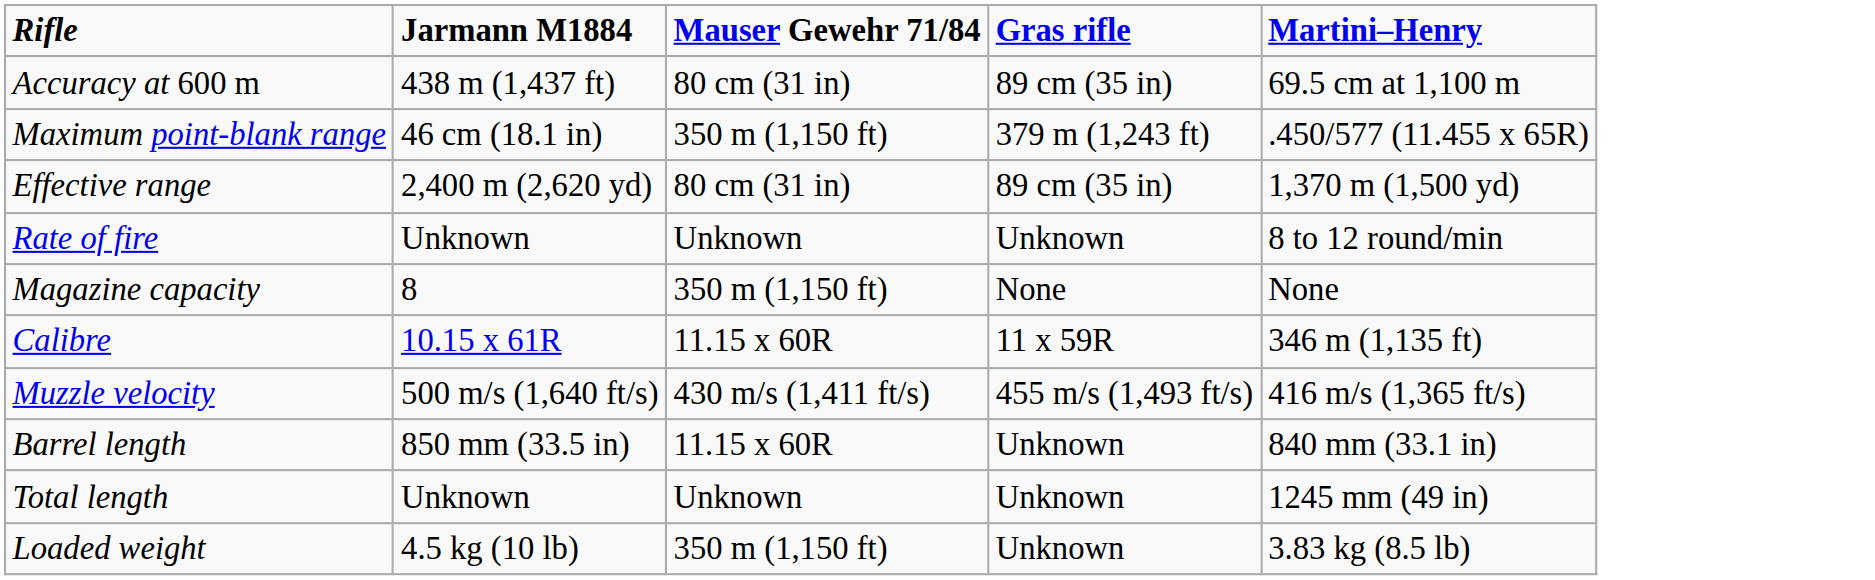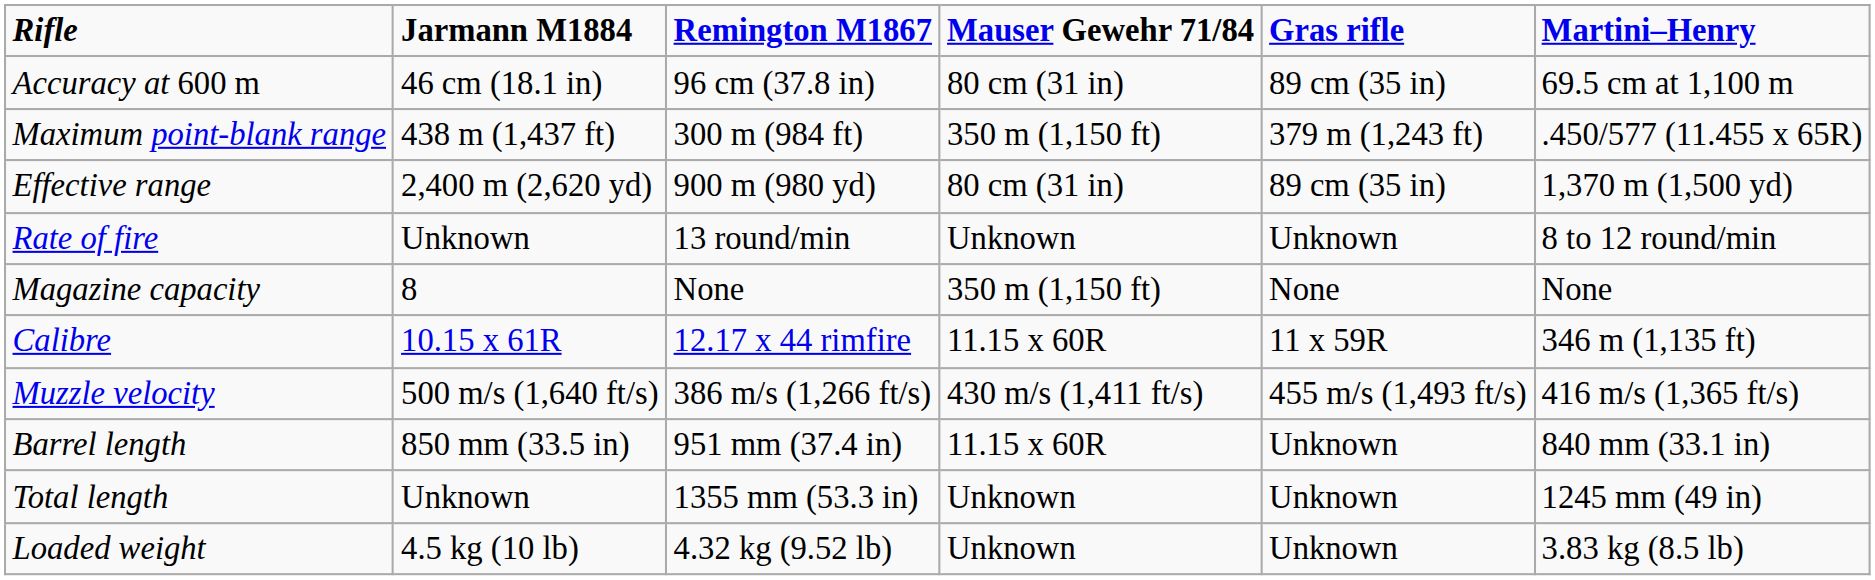 <table class="wikitable">
 <tr>
 <td><strong><em>Rifle</em></strong></td>
 <td><strong>Jarmann M1884</strong></td>
+<td><strong><a href='#'>Remington M1867</a></strong></td>
 <td><strong><a href='#'>Mauser</a> Gewehr 71/84</strong></td>
 <td><strong><a href='#'>Gras rifle</a></strong></td>
 <td><strong><a href='#'>Martini–Henry</a></strong></td>
 </tr>
 <tr>
 <td><em>Accuracy at</em> 600 m</td>
-<td>438 m (1,437 ft)</td>
+<td>46 cm (18.1 in)</td>
+<td>96 cm (37.8 in)</td>
 <td>80 cm (31 in)</td>
 <td>89 cm (35 in)</td>
 <td>69.5 cm at 1,100 m</td>
 </tr>
 <tr>
 <td><em>Maximum <a href='#'>point-blank range</a></em></td>
-<td>46 cm (18.1 in)</td>
+<td>438 m (1,437 ft)</td>
+<td>300 m (984 ft)</td>
 <td>350 m (1,150 ft)</td>
 <td>379 m (1,243 ft)</td>
 <td>.450/577 (11.455 x 65R)</td>
 </tr>
 <tr>
 <td><em>Effective range</em></td>
 <td>2,400 m (2,620 yd)</td>
+<td>900 m (980 yd)</td>
 <td>80 cm (31 in)</td>
 <td>89 cm (35 in)</td>
 <td>1,370 m (1,500 yd)</td>
 </tr>
 <tr>
 <td><em><a href='#'>Rate of fire</a></em></td>
 <td>Unknown</td>
+<td>13 round/min</td>
 <td>Unknown</td>
 <td>Unknown</td>
 <td>8 to 12 round/min</td>
 </tr>
 <tr>
 <td><em>Magazine capacity</em></td>
 <td>8</td>
+<td>None</td>
 <td>350 m (1,150 ft)</td>
 <td>None</td>
 <td>None</td>
 </tr>
 <tr>
 <td><em><a href='#'>Calibre</a></em></td>
 <td><a href='#'>10.15 x 61R</a></td>
+<td><a href='#'>12.17 x 44 rimfire</a></td>
 <td>11.15 x 60R</td>
 <td>11 x 59R</td>
 <td>346 m (1,135 ft)</td>
 </tr>
 <tr>
 <td><em><a href='#'>Muzzle velocity</a></em></td>
 <td>500 m/s (1,640 ft/s)</td>
+<td>386 m/s (1,266 ft/s)</td>
 <td>430 m/s (1,411 ft/s)</td>
 <td>455 m/s (1,493 ft/s)</td>
 <td>416 m/s (1,365 ft/s)</td>
 </tr>
 <tr>
 <td><em>Barrel length</em></td>
 <td>850 mm (33.5 in)</td>
+<td>951 mm (37.4 in)</td>
 <td>11.15 x 60R</td>
 <td>Unknown</td>
 <td>840 mm (33.1 in)</td>
 </tr>
 <tr>
 <td><em>Total length</em></td>
 <td>Unknown</td>
+<td>1355 mm (53.3 in)</td>
 <td>Unknown</td>
 <td>Unknown</td>
 <td>1245 mm (49 in)</td>
 </tr>
 <tr>
 <td><em>Loaded weight</em></td>
 <td>4.5 kg (10 lb)</td>
-<td>350 m (1,150 ft)</td>
+<td>4.32 kg (9.52 lb)</td>
+<td>Unknown</td>
 <td>Unknown</td>
 <td>3.83 kg (8.5 lb)</td>
 </tr>
 </table>
